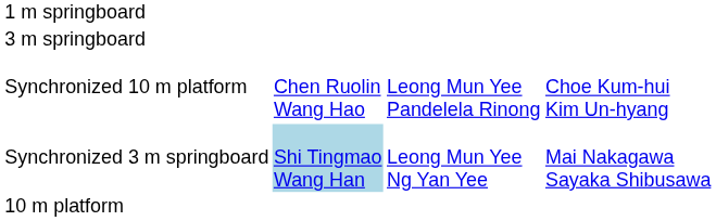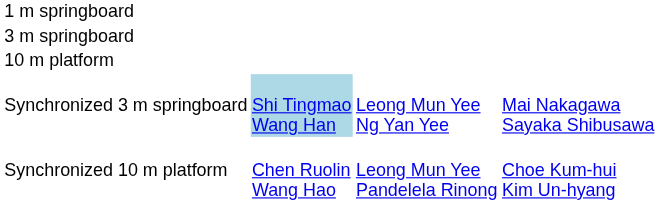 <table>
 <tr>
 <td>1 m springboard<br></td>
 <td></td>
 <td></td>
 <td></td>
 </tr>
 <tr>
 <td>3 m springboard<br></td>
 <td></td>
 <td></td>
 <td></td>
 </tr>
 <tr>
-<td>Synchronized 10 m platform<br></td>
-<td><br><a href='#'>Chen Ruolin</a><br><a href='#'>Wang Hao</a></td>
-<td><br><a href='#'>Leong Mun Yee</a><br><a href='#'>Pandelela Rinong</a></td>
-<td><br><a href='#'>Choe Kum-hui</a><br><a href='#'>Kim Un-hyang</a></td>
+<td>10 m platform<br></td>
+<td></td>
+<td></td>
+<td></td>
 </tr>
 <tr>
 <td>Synchronized 3 m springboard<br></td>
 <td style="background: lightblue;"><br><a href='#'>Shi Tingmao</a><br><a href='#'>Wang Han</a></td>
 <td><br><a href='#'>Leong Mun Yee</a><br><a href='#'>Ng Yan Yee</a></td>
 <td><br><a href='#'>Mai Nakagawa</a><br><a href='#'>Sayaka Shibusawa</a></td>
 </tr>
 <tr>
-<td>10 m platform<br></td>
-<td></td>
-<td></td>
-<td></td>
+<td>Synchronized 10 m platform<br></td>
+<td><br><a href='#'>Chen Ruolin</a><br><a href='#'>Wang Hao</a></td>
+<td><br><a href='#'>Leong Mun Yee</a><br><a href='#'>Pandelela Rinong</a></td>
+<td><br><a href='#'>Choe Kum-hui</a><br><a href='#'>Kim Un-hyang</a></td>
 </tr>
 </table>
